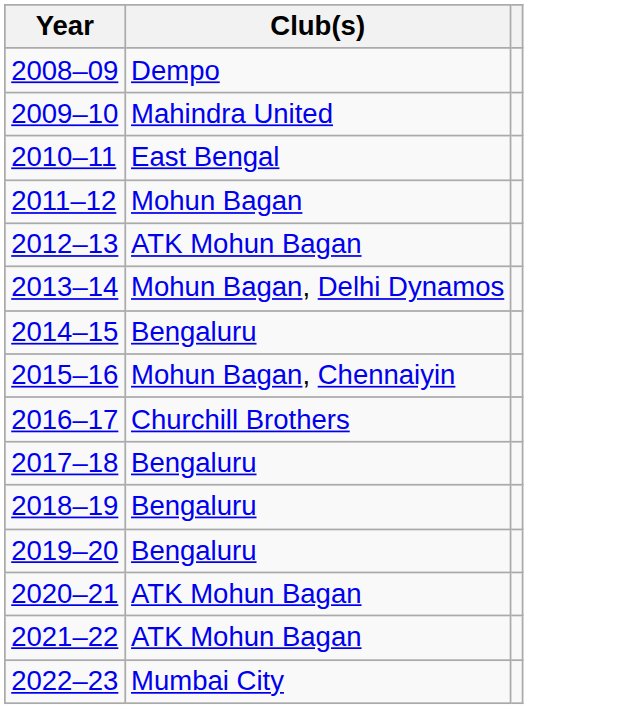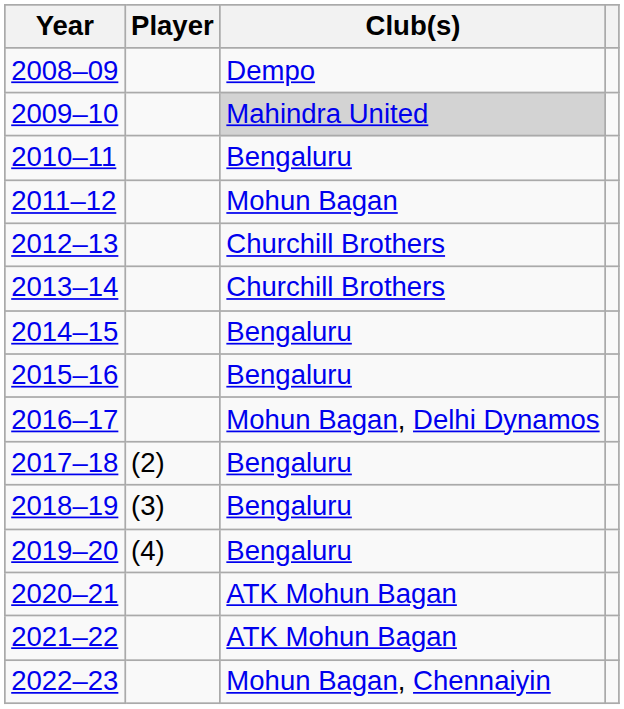 <table class="sortable wikitable";>
 <tr>
 <th>Year</th>
+<th>Player</th>
 <th>Club(s)</th>
 <th class="unsortable" align=center></th>
 </tr>
 <tr>
 <td><a href='#'>2008–09</a></td>
+<td align=left></td>
 <td align=left><a href='#'>Dempo</a></td>
 <td></td>
 </tr>
 <tr>
 <td><a href='#'>2009–10</a></td>
-<td align=left><a href='#'>Mahindra United</a></td>
+<td align=left></td>
+<td align=left style="background: lightgrey;"><a href='#'>Mahindra United</a></td>
 <td></td>
 </tr>
 <tr>
 <td><a href='#'>2010–11</a></td>
-<td align=left><a href='#'>East Bengal</a></td>
+<td align=left></td>
+<td align=left><a href='#'>Bengaluru</a></td>
 <td></td>
 </tr>
 <tr>
 <td><a href='#'>2011–12</a></td>
+<td align=left></td>
 <td align=left><a href='#'>Mohun Bagan</a></td>
 <td></td>
 </tr>
 <tr>
 <td><a href='#'>2012–13</a></td>
-<td align=left><a href='#'>ATK Mohun Bagan</a></td>
+<td align=left></td>
+<td align=left><a href='#'>Churchill Brothers</a></td>
 <td></td>
 </tr>
 <tr>
 <td><a href='#'>2013–14</a></td>
-<td align=left><a href='#'>Mohun Bagan</a>, <a href='#'>Delhi Dynamos</a></td>
+<td align=left></td>
+<td align=left><a href='#'>Churchill Brothers</a></td>
 <td></td>
 </tr>
 <tr>
 <td><a href='#'>2014–15</a></td>
+<td align=left></td>
 <td align=left><a href='#'>Bengaluru</a></td>
 <td></td>
 </tr>
 <tr>
 <td><a href='#'>2015–16</a></td>
-<td align=left><a href='#'>Mohun Bagan</a>, <a href='#'>Chennaiyin</a></td>
+<td align=left></td>
+<td align=left><a href='#'>Bengaluru</a></td>
 <td></td>
 </tr>
 <tr>
 <td><a href='#'>2016–17</a></td>
-<td align=left><a href='#'>Churchill Brothers</a></td>
+<td align=left></td>
+<td align=left><a href='#'>Mohun Bagan</a>, <a href='#'>Delhi Dynamos</a></td>
 <td></td>
 </tr>
 <tr>
 <td><a href='#'>2017–18</a></td>
+<td align=left> (2)</td>
 <td align=left><a href='#'>Bengaluru</a></td>
 <td></td>
 </tr>
 <tr>
 <td><a href='#'>2018–19</a></td>
+<td align=left> (3)</td>
 <td align=left><a href='#'>Bengaluru</a></td>
 <td></td>
 </tr>
 <tr>
 <td><a href='#'>2019–20</a></td>
+<td align=left> (4)</td>
 <td align=left><a href='#'>Bengaluru</a></td>
 <td></td>
 </tr>
 <tr>
 <td><a href='#'>2020–21</a></td>
+<td align=left></td>
 <td align=left><a href='#'>ATK Mohun Bagan</a></td>
 <td></td>
 </tr>
 <tr>
 <td><a href='#'>2021–22</a></td>
+<td align=left></td>
 <td align=left><a href='#'>ATK Mohun Bagan</a></td>
 <td></td>
 </tr>
 <tr>
 <td><a href='#'>2022–23</a></td>
-<td align=left><a href='#'>Mumbai City</a></td>
+<td align=left></td>
+<td align=left><a href='#'>Mohun Bagan</a>, <a href='#'>Chennaiyin</a></td>
 <td></td>
 </tr>
 </table>
